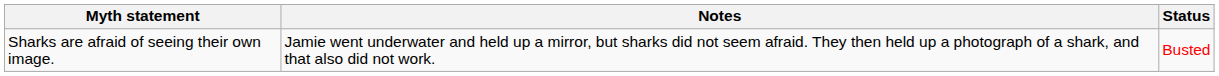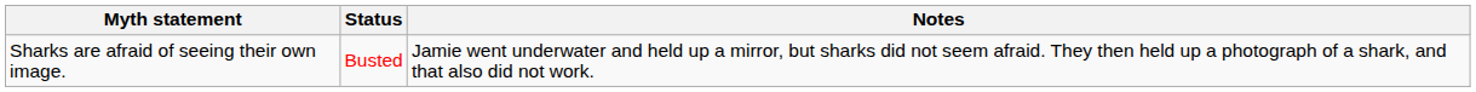 <table class="wikitable">
 <tr>
 <th>Myth statement</th>
+<th>Status</th>
 <th>Notes</th>
-<th>Status</th>
 </tr>
 <tr>
 <td>Sharks are afraid of seeing their own image.</td>
+<td style="color:red">Busted</td>
 <td>Jamie went underwater and held up a mirror, but sharks did not seem afraid. They then held up a photograph of a shark, and that also did not work.</td>
-<td style="color:red">Busted</td>
 </tr>
 </table>
